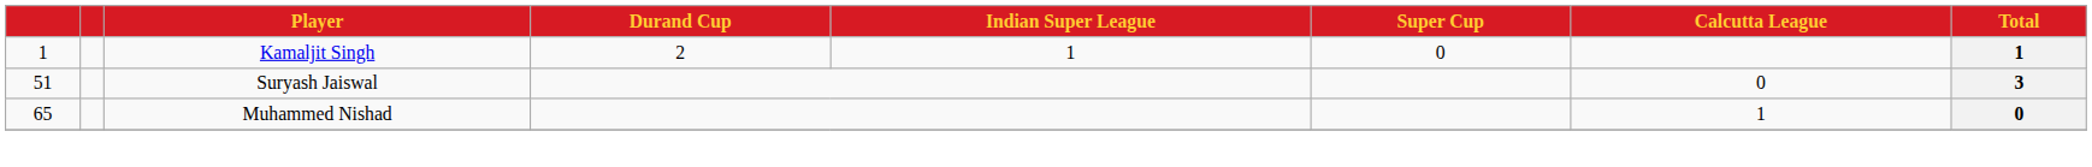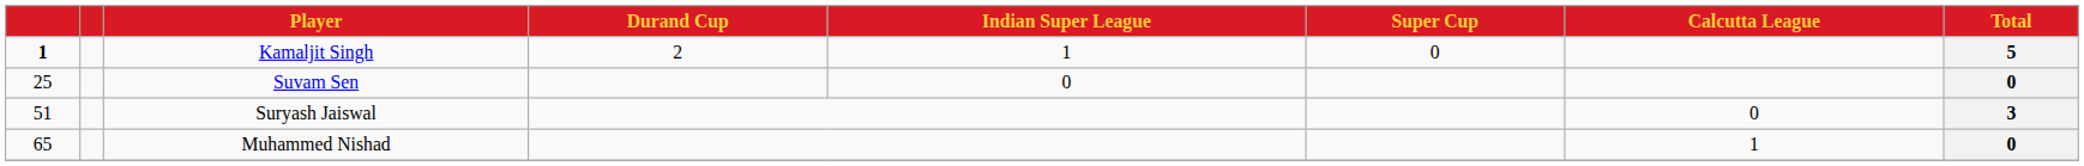 <table class="wikitable sortable alternance" ; style="text-align:center; font-size:90%; width:80%;">
 <tr>
 <th style="background:#d71a23; color:#ffcd31; text-align:center;"></th>
 <th style="background:#d71a23; color:#ffcd31; text-align:center;"></th>
 <th style="background:#d71a23; color:#ffcd31; text-align:center;">Player</th>
 <th style="background:#d71a23; color:#ffcd31; text-align:center;">Durand Cup</th>
 <th style="background:#d71a23; color:#ffcd31; text-align:center;">Indian Super League</th>
 <th style="background:#d71a23; color:#ffcd31; text-align:center;">Super Cup</th>
 <th style="background:#d71a23; color:#ffcd31; text-align:center;">Calcutta League</th>
 <th style="background:#d71a23; color:#ffcd31; text-align:center;">Total</th>
 </tr>
 <tr>
-<td>1</td>
+<td><strong>1</strong></td>
 <td></td>
 <td><a href='#'>Kamaljit Singh</a></td>
 <td>2</td>
 <td>1</td>
 <td>0</td>
 <td></td>
-<th>1</th>
+<th>5</th>
+</tr>
+<tr>
+<td>25</td>
+<td></td>
+<td><a href='#'>Suvam Sen</a></td>
+<td></td>
+<td>0</td>
+<td></td>
+<td></td>
+<th>0</th>
 </tr>
 <tr>
 <td>51</td>
 <td></td>
 <td>Suryash Jaiswal</td>
 <td colspan=2></td>
 <td></td>
 <td>0</td>
 <th>3</th>
 </tr>
 <tr>
 <td>65</td>
 <td></td>
 <td>Muhammed Nishad</td>
 <td colspan=2></td>
 <td></td>
 <td>1</td>
 <th>0</th>
 </tr>
 <tr>
 </tr>
 </table>
